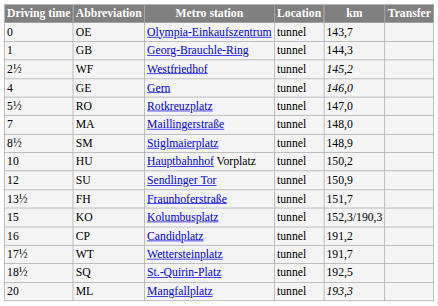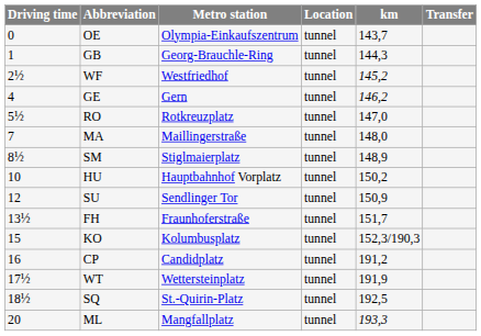 <table class="wikitable">
 <tr>
 <th style="color: white; background: #808080;">Driving time</th>
 <th style="color: white; background: #808080;">Abbreviation</th>
 <th style="color: white; background: #808080;">Metro station</th>
 <th style="color: white; background: #808080;">Location</th>
 <th style="color: white; background: #808080;">km</th>
 <th style="color: white; background: #808080;">Transfer</th>
 </tr>
 <tr style="background:#F5F5F5">
 <td>0</td>
 <td>OE</td>
 <td><a href='#'>Olympia-Einkaufszentrum</a></td>
 <td>tunnel</td>
 <td>143,7</td>
 <td> </td>
 </tr>
 <tr style="background:#F5F5F5">
 <td>1</td>
 <td>GB</td>
 <td><a href='#'>Georg-Brauchle-Ring</a></td>
 <td>tunnel</td>
 <td>144,3</td>
 <td></td>
 </tr>
 <tr style="background:#F5F5F5">
 <td>2½</td>
 <td>WF</td>
 <td><a href='#'>Westfriedhof</a></td>
 <td>tunnel</td>
 <td><em>145,2</em></td>
 <td> </td>
 </tr>
 <tr style="background:#F5F5F5">
 <td>4</td>
 <td>GE</td>
 <td><a href='#'>Gern</a></td>
 <td>tunnel</td>
-<td><em>146,0</em></td>
+<td><em>146,2</em></td>
 <td></td>
 </tr>
 <tr style="background:#F5F5F5">
 <td>5½</td>
 <td>RO</td>
 <td><a href='#'>Rotkreuzplatz</a></td>
 <td>tunnel</td>
 <td>147,0</td>
 <td> </td>
 </tr>
 <tr style="background:#F5F5F5">
 <td>7</td>
 <td>MA</td>
 <td><a href='#'>Maillingerstraße</a></td>
 <td>tunnel</td>
 <td>148,0</td>
 <td></td>
 </tr>
 <tr style="background:#F5F5F5">
 <td>8½</td>
 <td>SM</td>
 <td><a href='#'>Stiglmaierplatz</a></td>
 <td>tunnel</td>
 <td>148,9</td>
 <td></td>
 </tr>
 <tr style="background:#F5F5F5">
 <td>10</td>
 <td>HU</td>
 <td><a href='#'>Hauptbahnhof</a> Vorplatz</td>
 <td>tunnel</td>
 <td>150,2</td>
 <td>       </td>
 </tr>
 <tr style="background:#F5F5F5">
 <td>12</td>
 <td>SU</td>
 <td><a href='#'>Sendlinger Tor</a></td>
 <td>tunnel</td>
 <td>150,9</td>
 <td>    </td>
 </tr>
 <tr style="background:#F5F5F5">
 <td>13½</td>
 <td>FH</td>
 <td><a href='#'>Fraunhoferstraße</a></td>
 <td>tunnel</td>
 <td>151,7</td>
 <td> </td>
 </tr>
 <tr style="background:#F5F5F5">
 <td>15</td>
 <td>KO</td>
 <td><a href='#'>Kolumbusplatz</a></td>
 <td>tunnel</td>
 <td>152,3/190,3</td>
 <td> </td>
 </tr>
 <tr style="background:#F5F5F5">
 <td>16</td>
 <td>CP</td>
 <td><a href='#'>Candidplatz</a></td>
 <td>tunnel</td>
 <td>191,2</td>
 <td></td>
 </tr>
 <tr style="background:#F5F5F5">
 <td>17½</td>
 <td>WT</td>
 <td><a href='#'>Wettersteinplatz</a></td>
 <td>tunnel</td>
-<td>191,7</td>
+<td>191,9</td>
 <td></td>
 </tr>
 <tr style="background:#F5F5F5">
 <td>18½</td>
 <td>SQ</td>
 <td><a href='#'>St.-Quirin-Platz</a></td>
 <td>tunnel</td>
 <td>192,5</td>
 <td></td>
 </tr>
 <tr style="background:#F5F5F5">
 <td>20</td>
 <td>ML</td>
 <td><a href='#'>Mangfallplatz</a></td>
 <td>tunnel</td>
 <td><em>193,3</em></td>
 <td></td>
 </tr>
 </table>
